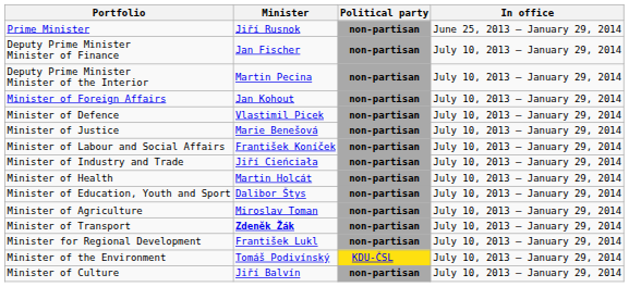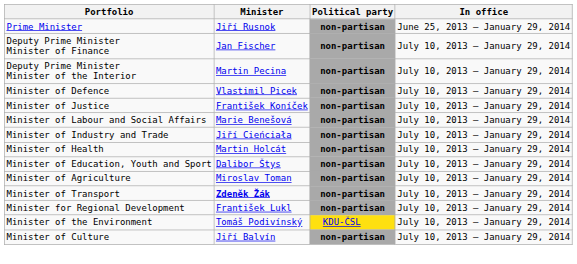 <table class="wikitable">
 <tr>
 <th>Portfolio</th>
 <th>Minister</th>
 <th>Political party</th>
 <th>In office</th>
 </tr>
 <tr>
 <td><a href='#'>Prime Minister</a></td>
 <td><a href='#'>Jiří Rusnok</a></td>
 <th style="background-color:#A9A9A9; color:black">non-partisan</th>
 <td>June 25, 2013 – January 29, 2014</td>
 </tr>
 <tr>
 <td>Deputy Prime Minister <br> Minister of Finance</td>
 <td><a href='#'>Jan Fischer</a></td>
 <th style="background-color:#A9A9A9; color:black">non-partisan</th>
 <td>July 10, 2013 – January 29, 2014</td>
 </tr>
 <tr>
 <td>Deputy Prime Minister <br> Minister  of the Interior</td>
 <td><a href='#'>Martin Pecina</a></td>
 <th style="background-color:#A9A9A9; color:black">non-partisan</th>
 <td>July 10, 2013 – January 29, 2014</td>
 </tr>
 <tr>
-<td><a href='#'>Minister of Foreign Affairs</a></td>
-<td><a href='#'>Jan Kohout</a></td>
-<th style="background-color:#A9A9A9; color:black">non-partisan</th>
-<td>July 10, 2013 – January 29, 2014</td>
-</tr>
-<tr>
 <td>Minister of Defence</td>
 <td><a href='#'>Vlastimil Picek</a></td>
 <th style="background-color:#A9A9A9; color:black">non-partisan</th>
 <td>July 10, 2013 – January 29, 2014</td>
 </tr>
 <tr>
 <td>Minister of Justice</td>
-<td><a href='#'>Marie Benešová</a></td>
+<td><a href='#'>František Koníček</a></td>
 <th style="background-color:#A9A9A9; color:black">non-partisan</th>
 <td>July 10, 2013 – January 29, 2014</td>
 </tr>
 <tr>
 <td>Minister of Labour and Social Affairs</td>
-<td><a href='#'>František Koníček</a></td>
+<td><a href='#'>Marie Benešová</a></td>
 <th style="background-color:#A9A9A9; color:black">non-partisan</th>
 <td>July 10, 2013 – January 29, 2014</td>
 </tr>
 <tr>
 <td>Minister of Industry and Trade</td>
 <td><a href='#'>Jiří Cieńciała</a></td>
 <th style="background-color:#A9A9A9; color:black">non-partisan</th>
 <td>July 10, 2013 – January 29, 2014</td>
 </tr>
 <tr>
 <td>Minister of Health</td>
 <td><a href='#'>Martin Holcát</a></td>
 <th style="background-color:#A9A9A9; color:black">non-partisan</th>
 <td>July 10, 2013 – January 29, 2014</td>
 </tr>
 <tr>
 <td>Minister of Education, Youth and Sport</td>
 <td><a href='#'>Dalibor Štys</a></td>
 <th style="background-color:#A9A9A9; color:black">non-partisan</th>
 <td>July 10, 2013 – January 29, 2014</td>
 </tr>
 <tr>
 <td>Minister of Agriculture</td>
 <td><a href='#'>Miroslav Toman</a></td>
 <th style="background-color:#A9A9A9; color:black">non-partisan</th>
 <td>July 10, 2013 – January 29, 2014</td>
 </tr>
 <tr>
 <td>Minister of Transport</td>
 <td><strong><a href='#'>Zdeněk Žák</a></strong></td>
 <th style="background-color:#A9A9A9; color:black">non-partisan</th>
 <td>July 10, 2013 – January 29, 2014</td>
 </tr>
 <tr>
 <td>Minister for Regional Development</td>
 <td><a href='#'>František Lukl</a></td>
 <th style="background-color:#A9A9A9; color:black">non-partisan</th>
 <td>July 10, 2013 – January 29, 2014</td>
 </tr>
 <tr>
 <td>Minister of the Environment</td>
 <td><a href='#'>Tomáš Podivínský</a></td>
 <td style="background:#FEE010;">  <a href='#'>KDU-ČSL</a></td>
 <td>July 10, 2013 – January 29, 2014</td>
 </tr>
 <tr>
 <td>Minister of Culture</td>
 <td><a href='#'>Jiří Balvín</a></td>
 <th style="background-color:#A9A9A9; color:black">non-partisan</th>
 <td>July 10, 2013 – January 29, 2014</td>
 </tr>
 </table>
